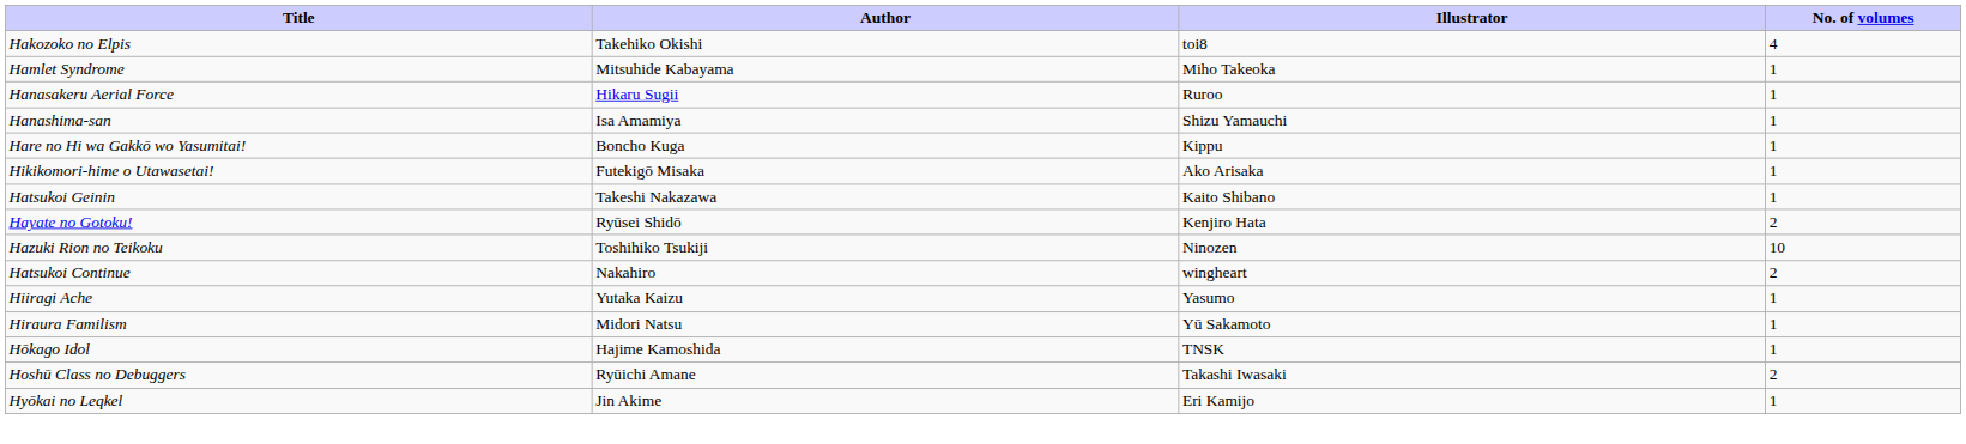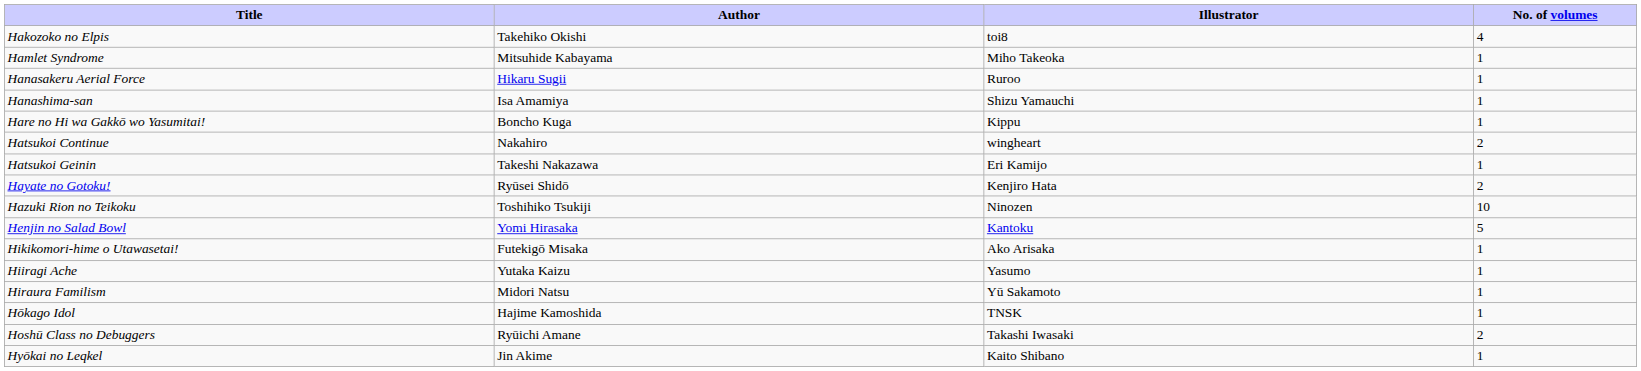 <table class="wikitable" style="width: 98%;">
 <tr>
 <th width=30% style="background:#ccf;">Title</th>
 <th width=30% style="background:#ccf;">Author</th>
 <th width=30% style="background:#ccf;">Illustrator</th>
 <th width=10% style="background:#ccf;">No. of <a href='#'>volumes</a></th>
 </tr>
 <tr>
 <td><em>Hakozoko no Elpis</em></td>
 <td>Takehiko Okishi</td>
 <td>toi8</td>
 <td>4</td>
 </tr>
 <tr>
 <td><em>Hamlet Syndrome</em></td>
 <td>Mitsuhide Kabayama</td>
 <td>Miho Takeoka</td>
 <td>1</td>
 </tr>
 <tr>
 <td><em>Hanasakeru Aerial Force</em></td>
 <td><a href='#'>Hikaru Sugii</a></td>
 <td>Ruroo</td>
 <td>1</td>
 </tr>
 <tr>
 <td><em>Hanashima-san</em></td>
 <td>Isa Amamiya</td>
 <td>Shizu Yamauchi</td>
 <td>1</td>
 </tr>
 <tr>
 <td><em>Hare no Hi wa Gakkō wo Yasumitai!</em></td>
 <td>Boncho Kuga</td>
 <td>Kippu</td>
 <td>1</td>
 </tr>
 <tr>
-<td><em>Hikikomori-hime o Utawasetai!</em></td>
-<td>Futekigō Misaka</td>
-<td>Ako Arisaka</td>
-<td>1</td>
+<td><em>Hatsukoi Continue</em></td>
+<td>Nakahiro</td>
+<td>wingheart</td>
+<td>2</td>
 </tr>
 <tr>
 <td><em>Hatsukoi Geinin</em></td>
 <td>Takeshi Nakazawa</td>
-<td>Kaito Shibano</td>
+<td>Eri Kamijo</td>
 <td>1</td>
 </tr>
 <tr>
 <td><em><a href='#'>Hayate no Gotoku!</a></em></td>
 <td>Ryūsei Shidō</td>
 <td>Kenjiro Hata</td>
 <td>2</td>
 </tr>
 <tr>
 <td><em>Hazuki Rion no Teikoku</em></td>
 <td>Toshihiko Tsukiji</td>
 <td>Ninozen</td>
 <td>10</td>
 </tr>
 <tr>
-<td><em>Hatsukoi Continue</em></td>
-<td>Nakahiro</td>
-<td>wingheart</td>
-<td>2</td>
+<td><em><a href='#'>Henjin no Salad Bowl</a></em></td>
+<td><a href='#'>Yomi Hirasaka</a></td>
+<td><a href='#'>Kantoku</a></td>
+<td>5</td>
+</tr>
+<tr>
+<td><em>Hikikomori-hime o Utawasetai!</em></td>
+<td>Futekigō Misaka</td>
+<td>Ako Arisaka</td>
+<td>1</td>
 </tr>
 <tr>
 <td><em>Hiiragi Ache</em></td>
 <td>Yutaka Kaizu</td>
 <td>Yasumo</td>
 <td>1</td>
 </tr>
 <tr>
 <td><em>Hiraura Familism</em></td>
 <td>Midori Natsu</td>
 <td>Yū Sakamoto</td>
 <td>1</td>
 </tr>
 <tr>
 <td><em>Hōkago Idol</em></td>
 <td>Hajime Kamoshida</td>
 <td>TNSK</td>
 <td>1</td>
 </tr>
 <tr>
 <td><em>Hoshū Class no Debuggers</em></td>
 <td>Ryūichi Amane</td>
 <td>Takashi Iwasaki</td>
 <td>2</td>
 </tr>
 <tr>
 <td><em>Hyōkai no Leqkel</em></td>
 <td>Jin Akime</td>
-<td>Eri Kamijo</td>
+<td>Kaito Shibano</td>
 <td>1</td>
 </tr>
 </table>
